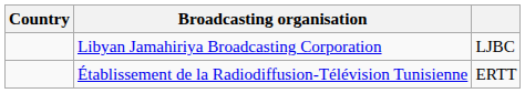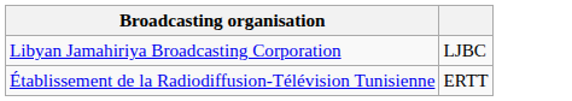 <table class="wikitable" style="font-size:95%">
 <tr>
-<th>Country</th>
 <th>Broadcasting organisation</th>
 <th></th>
 </tr>
 <tr>
-<td></td>
 <td><a href='#'>Libyan Jamahiriya Broadcasting Corporation</a></td>
 <td>LJBC</td>
 </tr>
 <tr>
-<td></td>
 <td><a href='#'>Établissement de la Radiodiffusion-Télévision Tunisienne</a></td>
 <td>ERTT</td>
 </tr>
 </table>
